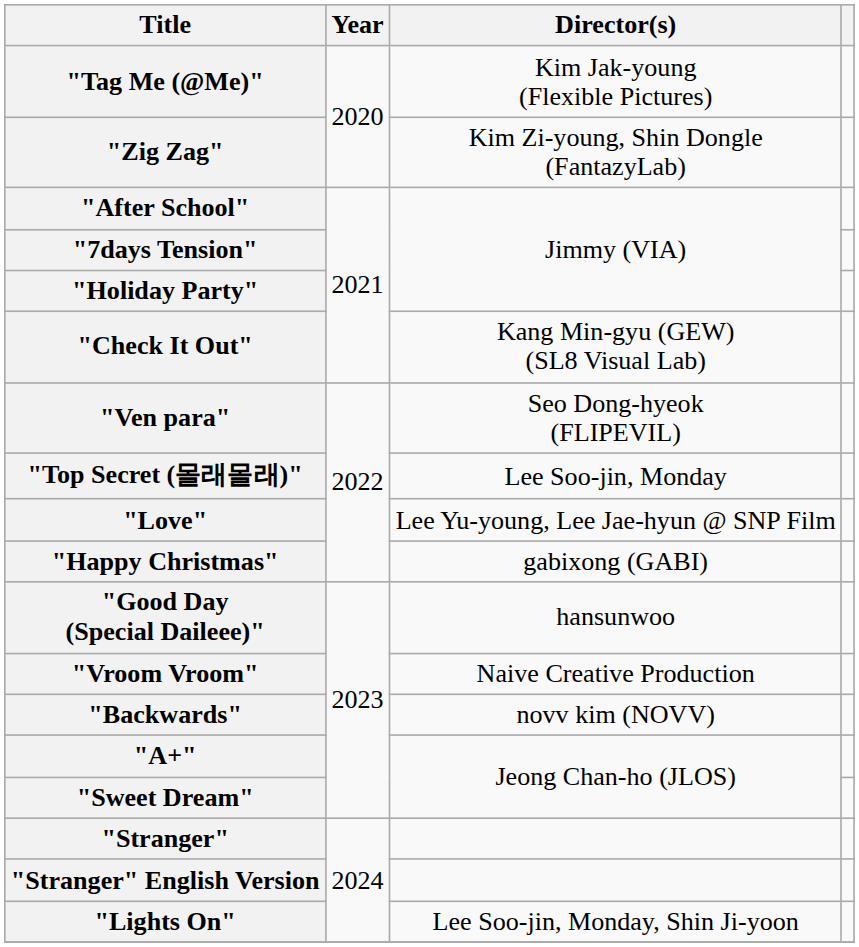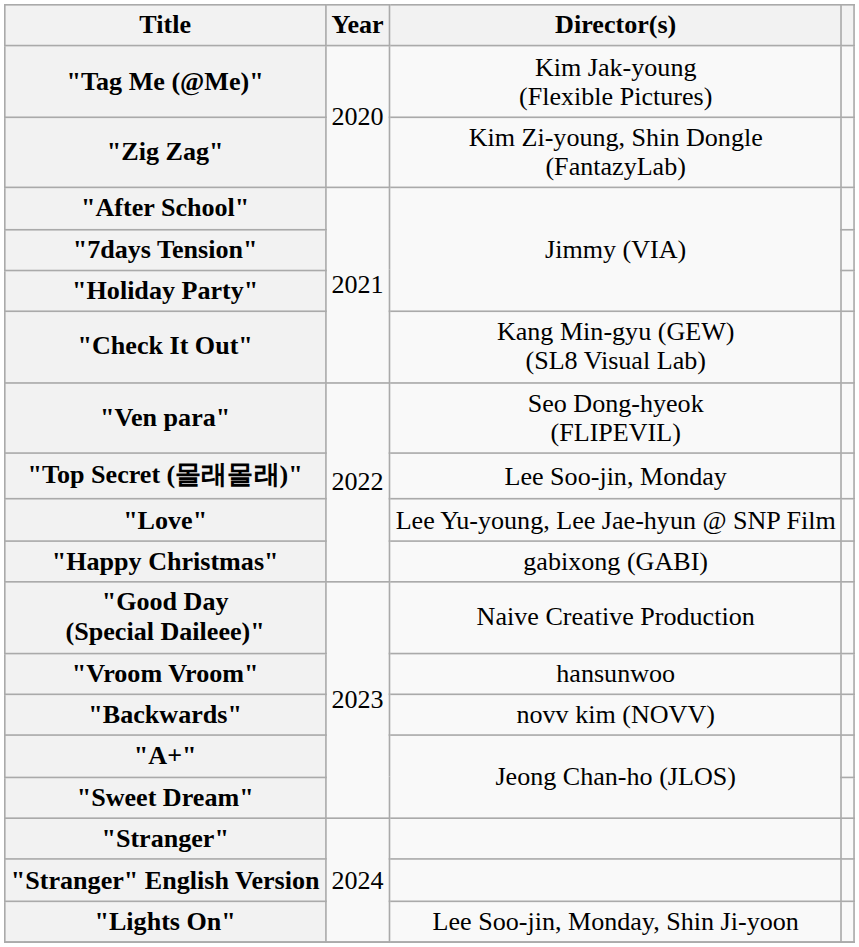 <table class="wikitable plainrowheaders" style="text-align:center;">
 <tr>
 <th scope="col">Title</th>
 <th scope="col">Year</th>
 <th scope="col">Director(s)</th>
 <th scope="col"></th>
 </tr>
 <tr>
 <th scope="row">"Tag Me (@Me)"</th>
 <td rowspan="2">2020</td>
 <td>Kim Jak-young<br>(Flexible Pictures)</td>
 <td></td>
 </tr>
 <tr>
 <th scope="row">"Zig Zag"</th>
 <td>Kim Zi-young, Shin Dongle<br>(FantazyLab)</td>
 <td></td>
 </tr>
 <tr>
 <th scope="row">"After School"</th>
 <td rowspan="4">2021</td>
 <td rowspan="3">Jimmy (VIA)</td>
 <td></td>
 </tr>
 <tr>
 <th scope="row">"7days Tension"</th>
 <td></td>
 </tr>
 <tr>
 <th scope="row">"Holiday Party"</th>
 <td></td>
 </tr>
 <tr>
 <th scope="row">"Check It Out"</th>
 <td>Kang Min-gyu (GEW)<br>(SL8 Visual Lab)</td>
 <td></td>
 </tr>
 <tr>
 <th scope="row">"Ven para"</th>
 <td rowspan="4">2022</td>
 <td>Seo Dong-hyeok<br>(FLIPEVIL)</td>
 <td></td>
 </tr>
 <tr>
 <th scope="row">"Top Secret (몰래몰래)"</th>
 <td>Lee Soo-jin, Monday</td>
 <td></td>
 </tr>
 <tr>
 <th scope="row">"Love"</th>
 <td>Lee Yu-young, Lee Jae-hyun @ SNP Film</td>
 <td></td>
 </tr>
 <tr>
 <th scope="row">"Happy Christmas"</th>
 <td>gabixong (GABI)</td>
 <td></td>
 </tr>
 <tr>
 <th scope="row">"Good Day<br>(Special Daileee)"</th>
 <td rowspan="5">2023</td>
-<td>hansunwoo</td>
+<td>Naive Creative Production</td>
 <td></td>
 </tr>
 <tr>
 <th scope="row">"Vroom Vroom"</th>
-<td>Naive Creative Production</td>
+<td>hansunwoo</td>
 <td></td>
 </tr>
 <tr>
 <th scope="row">"Backwards"<br></th>
 <td>novv kim (NOVV)</td>
 <td></td>
 </tr>
 <tr>
 <th scope="row">"A+"<br></th>
 <td rowspan="2">Jeong Chan-ho (JLOS)</td>
 <td></td>
 </tr>
 <tr>
 <th scope="row">"Sweet Dream"<br></th>
 <td></td>
 </tr>
 <tr>
 <th scope="row">"Stranger"</th>
 <td rowspan="3">2024</td>
 <td></td>
 <td></td>
 </tr>
 <tr>
 <th scope="row">"Stranger" English Version</th>
 <td></td>
 <td></td>
 </tr>
 <tr>
 <th scope="row">"Lights On"</th>
 <td>Lee Soo-jin, Monday, Shin Ji-yoon</td>
 <td></td>
 </tr>
 <tr>
 </tr>
 </table>
